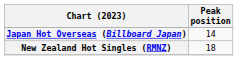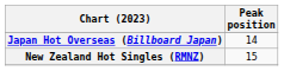 <table class="wikitable sortable plainrowheaders" style="text-align:center">
 <tr>
 <th scope="col">Chart (2023)</th>
 <th scope="col">Peak<br>position</th>
 </tr>
 <tr>
 </tr>
 <tr>
 <th scope="row"><a href='#'>Japan Hot Overseas</a> (<em><a href='#'>Billboard Japan</a></em>)</th>
 <td>14</td>
 </tr>
 <tr>
 <th scope="row">New Zealand Hot Singles (<a href='#'>RMNZ</a>)</th>
-<td>18</td>
+<td>15</td>
 </tr>
 <tr>
 </tr>
 <tr>
 </tr>
 <tr>
 </tr>
 <tr>
 </tr>
 </table>
